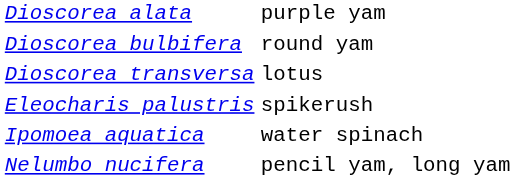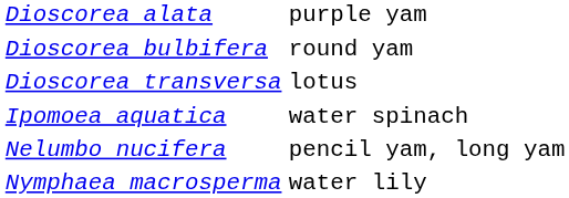 <table>
 <tr>
 <td><em><a href='#'>Dioscorea alata</a></em></td>
 <td>purple yam</td>
 </tr>
 <tr>
 <td><em><a href='#'>Dioscorea bulbifera</a></em></td>
 <td>round yam</td>
 </tr>
 <tr>
 <td><em><a href='#'>Dioscorea transversa</a></em></td>
 <td>lotus</td>
 </tr>
 <tr>
-<td><em><a href='#'>Eleocharis palustris</a></em></td>
-<td>spikerush</td>
-</tr>
-<tr>
 <td><em><a href='#'>Ipomoea aquatica</a></em></td>
 <td>water spinach</td>
 </tr>
 <tr>
 <td><em><a href='#'>Nelumbo nucifera</a></em></td>
 <td>pencil yam, long yam</td>
 </tr>
+<tr>
+<td><em><a href='#'>Nymphaea macrosperma</a></em></td>
+<td>water lily</td>
+</tr>
 </table>
